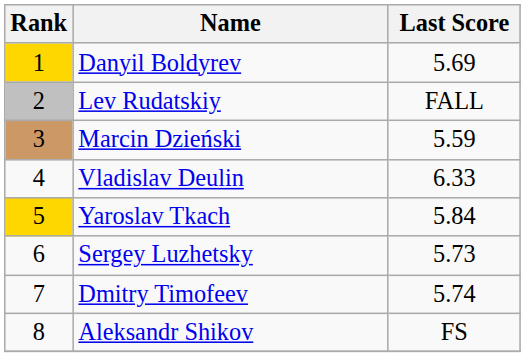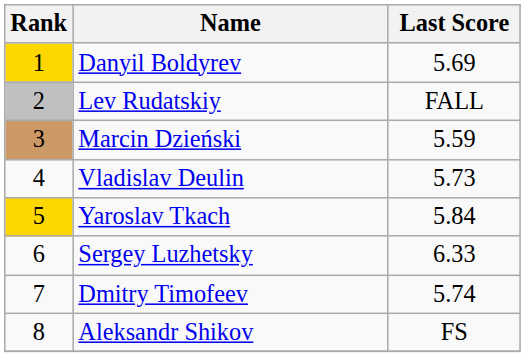 <table class="wikitable">
 <tr>
 <th>Rank</th>
 <th width = "200">Name</th>
 <th width = "80">Last Score</th>
 </tr>
 <tr>
 <td align="center" style="background: gold">1</td>
 <td> <a href='#'>Danyil Boldyrev</a></td>
 <td align="center">5.69</td>
 </tr>
 <tr>
 <td align="center" style="background: silver">2</td>
 <td> <a href='#'>Lev Rudatskiy</a></td>
 <td align="center">FALL</td>
 </tr>
 <tr>
 <td align="center" style="background: #cc9966">3</td>
 <td> <a href='#'>Marcin Dzieński</a></td>
 <td align="center">5.59</td>
 </tr>
 <tr>
 <td align="center">4</td>
 <td> <a href='#'>Vladislav Deulin</a></td>
-<td align="center">6.33</td>
+<td align="center">5.73</td>
 </tr>
 <tr>
 <td align="center" style="background: gold;">5</td>
 <td> <a href='#'>Yaroslav Tkach</a></td>
 <td align="center">5.84</td>
 </tr>
 <tr>
 <td align="center">6</td>
 <td> <a href='#'>Sergey Luzhetsky</a></td>
-<td align="center">5.73</td>
+<td align="center">6.33</td>
 </tr>
 <tr>
 <td align="center">7</td>
 <td> <a href='#'>Dmitry Timofeev</a></td>
 <td align="center">5.74</td>
 </tr>
 <tr>
 <td align="center">8</td>
 <td> <a href='#'>Aleksandr Shikov</a></td>
 <td align="center">FS</td>
 </tr>
 <tr>
 </tr>
 </table>
